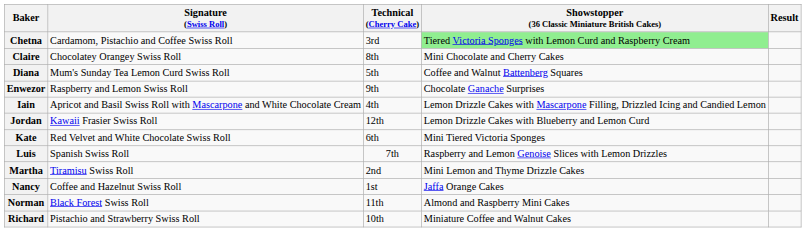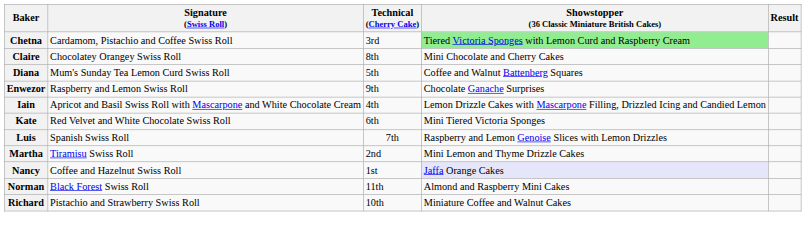 <table class="wikitable sortable col3center sticky-header">
 <tr>
 <th scope="col">Baker</th>
 <th scope="col" class="unsortable">Signature<br><small>(<a href='#'>Swiss Roll</a>)</small></th>
 <th scope="col">Technical<br><small>(<a href='#'>Cherry Cake</a>)</small></th>
 <th scope="col" class="unsortable">Showstopper<br><small>(36 Classic Miniature British Cakes)</small></th>
 <th scope="col">Result</th>
 </tr>
 <tr>
 <th scope="row">Chetna</th>
 <td>Cardamom, Pistachio and Coffee Swiss Roll</td>
 <td>3rd</td>
 <td style="background: lightgreen;">Tiered <a href='#'>Victoria Sponges</a> with Lemon Curd and Raspberry Cream</td>
 <td></td>
 </tr>
 <tr>
 <th scope="row">Claire</th>
 <td>Chocolatey Orangey Swiss Roll</td>
 <td>8th</td>
 <td>Mini Chocolate and Cherry Cakes</td>
 <td></td>
 </tr>
 <tr>
 <th scope="row">Diana</th>
 <td>Mum's Sunday Tea Lemon Curd Swiss Roll</td>
 <td>5th</td>
 <td>Coffee and Walnut <a href='#'>Battenberg</a> Squares</td>
 <td></td>
 </tr>
 <tr>
 <th scope="row">Enwezor</th>
 <td>Raspberry and Lemon Swiss Roll</td>
 <td>9th</td>
 <td>Chocolate <a href='#'>Ganache</a> Surprises</td>
 <td></td>
 </tr>
 <tr>
 <th scope="row">Iain</th>
 <td>Apricot and Basil Swiss Roll with <a href='#'>Mascarpone</a> and White Chocolate Cream</td>
 <td>4th</td>
 <td>Lemon Drizzle Cakes with <a href='#'>Mascarpone</a> Filling, Drizzled Icing and Candied Lemon</td>
 <td></td>
 </tr>
 <tr>
-<th scope="row">Jordan</th>
-<td><a href='#'>Kawaii</a> Frasier Swiss Roll</td>
-<td>12th</td>
-<td>Lemon Drizzle Cakes with Blueberry and Lemon Curd</td>
-<td></td>
-</tr>
-<tr>
 <th scope="row">Kate</th>
 <td>Red Velvet and White Chocolate Swiss Roll</td>
 <td>6th</td>
 <td>Mini Tiered Victoria Sponges</td>
 <td></td>
 </tr>
 <tr>
 <th scope="row">Luis</th>
 <td>Spanish Swiss Roll</td>
 <td align="center">7th</td>
 <td>Raspberry and Lemon <a href='#'>Genoise</a> Slices with Lemon Drizzles</td>
 <td></td>
 </tr>
 <tr>
 <th scope="row">Martha</th>
 <td><a href='#'>Tiramisu</a> Swiss Roll</td>
 <td>2nd</td>
 <td>Mini Lemon and Thyme Drizzle Cakes</td>
 <td></td>
 </tr>
 <tr>
 <th scope="row">Nancy</th>
 <td>Coffee and Hazelnut Swiss Roll</td>
 <td>1st</td>
-<td><a href='#'>Jaffa</a> Orange Cakes</td>
+<td style="background: lavender;"><a href='#'>Jaffa</a> Orange Cakes</td>
 <td></td>
 </tr>
 <tr>
 <th scope="row">Norman</th>
 <td><a href='#'>Black Forest</a> Swiss Roll</td>
 <td>11th</td>
 <td>Almond and Raspberry Mini Cakes</td>
 <td></td>
 </tr>
 <tr>
 <th scope="row">Richard</th>
 <td>Pistachio and Strawberry Swiss Roll</td>
 <td>10th</td>
 <td>Miniature Coffee and Walnut Cakes</td>
 <td></td>
 </tr>
 </table>
